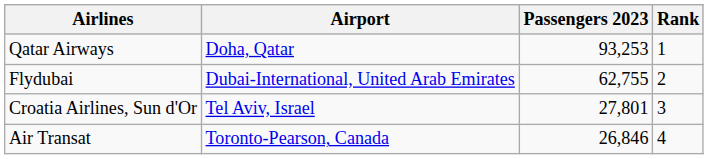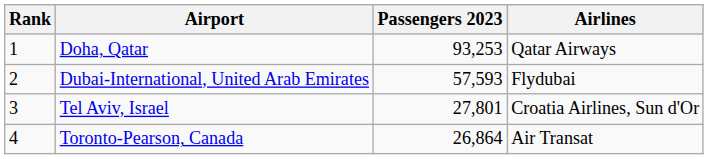 <table class="wikitable sortable" style="font-size: 85%; width:align">
 <tr style="background:lightgrey;">
-<th>Airlines</th>
+<th>Rank</th>
 <th>Airport</th>
 <th>Passengers 2023</th>
-<th>Rank</th>
+<th>Airlines</th>
 </tr>
 <tr>
-<td>Qatar Airways</td>
+<td>1</td>
 <td> <a href='#'>Doha, Qatar</a></td>
 <td style="text-align:right;">93,253</td>
-<td>1</td>
+<td>Qatar Airways</td>
 </tr>
 <tr>
+<td>2</td>
+<td> <a href='#'>Dubai-International, United Arab Emirates</a></td>
+<td style="text-align:right;">57,593</td>
 <td>Flydubai</td>
-<td> <a href='#'>Dubai-International, United Arab Emirates</a></td>
-<td style="text-align:right;">62,755</td>
-<td>2</td>
 </tr>
 <tr>
-<td>Croatia Airlines, Sun d'Or</td>
+<td>3</td>
 <td> <a href='#'>Tel Aviv, Israel</a></td>
 <td style="text-align:right;">27,801</td>
-<td>3</td>
+<td>Croatia Airlines, Sun d'Or</td>
 </tr>
 <tr>
+<td>4</td>
+<td> <a href='#'>Toronto-Pearson, Canada</a></td>
+<td style="text-align:right;">26,864</td>
 <td>Air Transat</td>
-<td> <a href='#'>Toronto-Pearson, Canada</a></td>
-<td style="text-align:right;">26,846</td>
-<td>4</td>
 </tr>
 </table>
